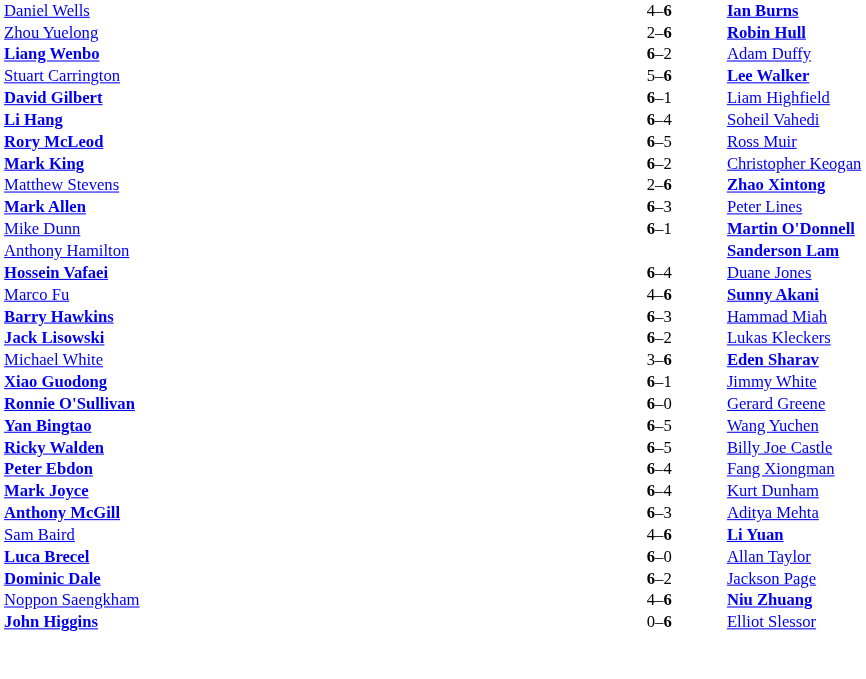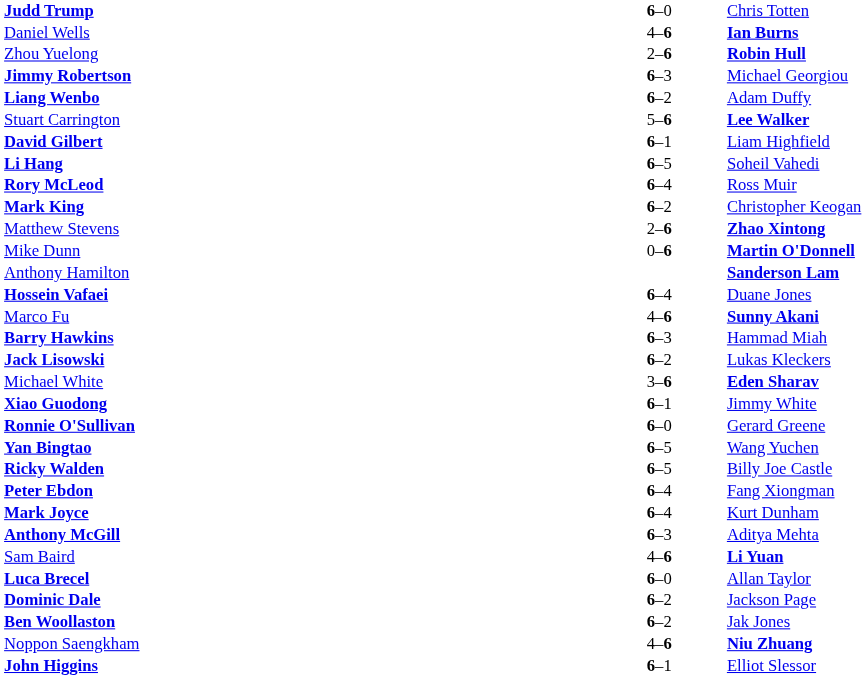 <table width="100%" cellspacing="1">
 <tr>
 <th width=45%></th>
 <th width=10%></th>
 <th width=45%></th>
+</tr>
+<tr>
+<td> <strong><a href='#'>Judd Trump</a></strong></td>
+<td align="center"><strong>6</strong>–0</td>
+<td> <a href='#'>Chris Totten</a></td>
 </tr>
 <tr>
 <td> <a href='#'>Daniel Wells</a></td>
 <td align="center">4–<strong>6</strong></td>
 <td> <strong><a href='#'>Ian Burns</a></strong></td>
 </tr>
 <tr>
 <td> <a href='#'>Zhou Yuelong</a></td>
 <td align="center">2–<strong>6</strong></td>
 <td> <strong><a href='#'>Robin Hull</a></strong></td>
+</tr>
+<tr>
+<td> <strong><a href='#'>Jimmy Robertson</a></strong></td>
+<td align="center"><strong>6</strong>–3</td>
+<td> <a href='#'>Michael Georgiou</a></td>
 </tr>
 <tr>
 <td> <strong><a href='#'>Liang Wenbo</a></strong></td>
 <td align="center"><strong>6</strong>–2</td>
 <td> <a href='#'>Adam Duffy</a></td>
 </tr>
 <tr>
 <td> <a href='#'>Stuart Carrington</a></td>
 <td align="center">5–<strong>6</strong></td>
 <td> <strong><a href='#'>Lee Walker</a></strong></td>
 </tr>
 <tr>
 <td> <strong><a href='#'>David Gilbert</a></strong></td>
 <td align="center"><strong>6</strong>–1</td>
 <td> <a href='#'>Liam Highfield</a></td>
 </tr>
 <tr>
 <td> <strong><a href='#'>Li Hang</a></strong></td>
-<td align="center"><strong>6</strong>–4</td>
+<td align="center"><strong>6</strong>–5</td>
 <td> <a href='#'>Soheil Vahedi</a></td>
 </tr>
 <tr>
 <td> <strong><a href='#'>Rory McLeod</a></strong></td>
-<td align="center"><strong>6</strong>–5</td>
+<td align="center"><strong>6</strong>–4</td>
 <td> <a href='#'>Ross Muir</a></td>
 </tr>
 <tr>
 <td> <strong><a href='#'>Mark King</a></strong></td>
 <td align="center"><strong>6</strong>–2</td>
 <td> <a href='#'>Christopher Keogan</a></td>
 </tr>
 <tr>
 <td> <a href='#'>Matthew Stevens</a></td>
 <td align="center">2–<strong>6</strong></td>
 <td> <strong><a href='#'>Zhao Xintong</a></strong></td>
 </tr>
 <tr>
-<td> <strong><a href='#'>Mark Allen</a></strong></td>
-<td align="center"><strong>6</strong>–3</td>
-<td> <a href='#'>Peter Lines</a></td>
-</tr>
-<tr>
 <td> <a href='#'>Mike Dunn</a></td>
-<td align="center"><strong>6</strong>–1</td>
+<td align="center">0–<strong>6</strong></td>
 <td> <strong><a href='#'>Martin O'Donnell</a></strong></td>
 </tr>
 <tr>
 <td> <a href='#'>Anthony Hamilton</a></td>
 <td align="center"></td>
 <td> <strong><a href='#'>Sanderson Lam</a></strong></td>
 </tr>
 <tr>
 <td> <strong><a href='#'>Hossein Vafaei</a></strong></td>
 <td align="center"><strong>6</strong>–4</td>
 <td> <a href='#'>Duane Jones</a></td>
 </tr>
 <tr>
 <td> <a href='#'>Marco Fu</a></td>
 <td align="center">4–<strong>6</strong></td>
 <td> <strong><a href='#'>Sunny Akani</a></strong></td>
 </tr>
 <tr>
 <td> <strong><a href='#'>Barry Hawkins</a></strong></td>
 <td align="center"><strong>6</strong>–3</td>
 <td> <a href='#'>Hammad Miah</a></td>
 </tr>
 <tr>
 <td> <strong><a href='#'>Jack Lisowski</a></strong></td>
 <td align="center"><strong>6</strong>–2</td>
 <td> <a href='#'>Lukas Kleckers</a></td>
 </tr>
 <tr>
 <td> <a href='#'>Michael White</a></td>
 <td align="center">3–<strong>6</strong></td>
 <td> <strong><a href='#'>Eden Sharav</a></strong></td>
 </tr>
 <tr>
 <td> <strong><a href='#'>Xiao Guodong</a></strong></td>
 <td align="center"><strong>6</strong>–1</td>
 <td> <a href='#'>Jimmy White</a></td>
 </tr>
 <tr>
 <td> <strong><a href='#'>Ronnie O'Sullivan</a></strong></td>
 <td align="center"><strong>6</strong>–0</td>
 <td> <a href='#'>Gerard Greene</a></td>
 </tr>
 <tr>
 <td> <strong><a href='#'>Yan Bingtao</a></strong></td>
 <td align="center"><strong>6</strong>–5</td>
 <td> <a href='#'>Wang Yuchen</a></td>
 </tr>
 <tr>
 <td> <strong><a href='#'>Ricky Walden</a></strong></td>
 <td align="center"><strong>6</strong>–5</td>
 <td> <a href='#'>Billy Joe Castle</a></td>
 </tr>
 <tr>
 <td> <strong><a href='#'>Peter Ebdon</a></strong></td>
 <td align="center"><strong>6</strong>–4</td>
 <td> <a href='#'>Fang Xiongman</a></td>
 </tr>
 <tr>
 <td> <strong><a href='#'>Mark Joyce</a></strong></td>
 <td align="center"><strong>6</strong>–4</td>
 <td> <a href='#'>Kurt Dunham</a></td>
 </tr>
 <tr>
 <td> <strong><a href='#'>Anthony McGill</a></strong></td>
 <td align="center"><strong>6</strong>–3</td>
 <td> <a href='#'>Aditya Mehta</a></td>
 </tr>
 <tr>
 <td> <a href='#'>Sam Baird</a></td>
 <td align="center">4–<strong>6</strong></td>
 <td> <strong><a href='#'>Li Yuan</a></strong></td>
 </tr>
 <tr>
 <td> <strong><a href='#'>Luca Brecel</a></strong></td>
 <td align="center"><strong>6</strong>–0</td>
 <td> <a href='#'>Allan Taylor</a></td>
 </tr>
 <tr>
 <td> <strong><a href='#'>Dominic Dale</a></strong></td>
 <td align="center"><strong>6</strong>–2</td>
 <td> <a href='#'>Jackson Page</a></td>
 </tr>
 <tr>
+<td> <strong><a href='#'>Ben Woollaston</a></strong></td>
+<td align="center"><strong>6</strong>–2</td>
+<td> <a href='#'>Jak Jones</a></td>
+</tr>
+<tr>
 <td> <a href='#'>Noppon Saengkham</a></td>
 <td align="center">4–<strong>6</strong></td>
 <td> <strong><a href='#'>Niu Zhuang</a></strong></td>
 </tr>
 <tr>
 <td> <strong><a href='#'>John Higgins</a></strong></td>
-<td align="center">0–<strong>6</strong></td>
+<td align="center"><strong>6</strong>–1</td>
 <td> <a href='#'>Elliot Slessor</a></td>
 </tr>
 </table>
